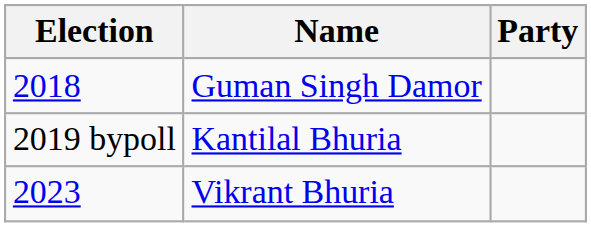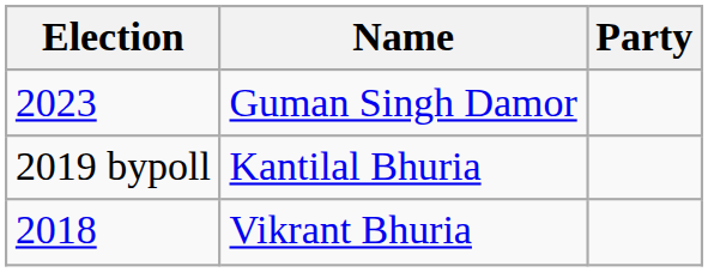 <table class="wikitable sortable">
 <tr>
 <th>Election</th>
 <th>Name</th>
 <th colspan=2>Party</th>
 </tr>
 <tr>
-<td><a href='#'>2018</a></td>
+<td><a href='#'>2023</a></td>
 <td><a href='#'>Guman Singh Damor</a></td>
 <td></td>
 </tr>
 <tr>
 <td>2019 bypoll</td>
 <td><a href='#'>Kantilal Bhuria</a></td>
 <td></td>
 </tr>
 <tr>
-<td><a href='#'>2023</a></td>
+<td><a href='#'>2018</a></td>
 <td><a href='#'>Vikrant Bhuria</a></td>
 </tr>
 </table>
